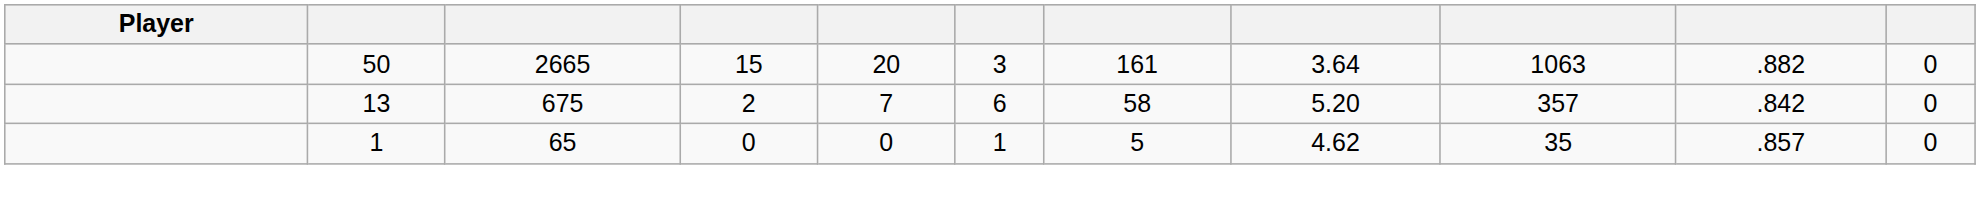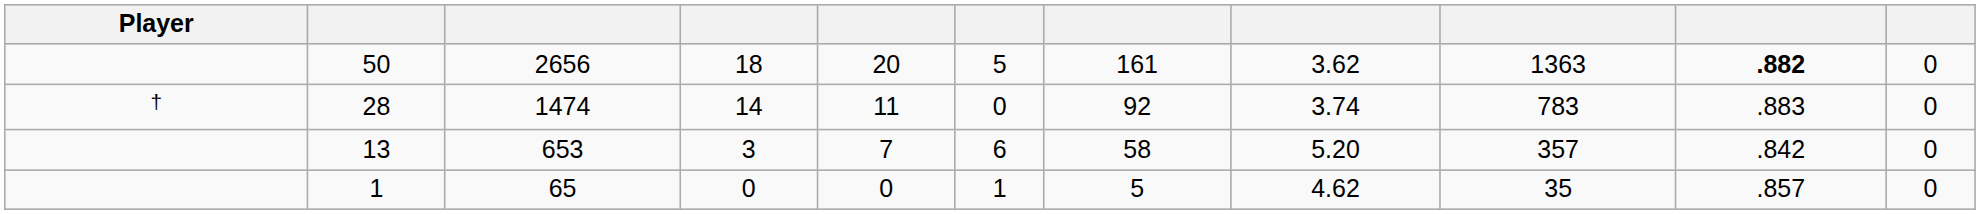 <table class="wikitable sortable" style="width:100%;">
 <tr style="text-align:center; background:#ddd;">
 <th>Player</th>
 <th></th>
 <th></th>
 <th></th>
 <th></th>
 <th></th>
 <th></th>
 <th></th>
 <th></th>
 <th></th>
 <th></th>
 </tr>
 <tr align=center>
 <td></td>
 <td>50</td>
-<td>2665</td>
-<td>15</td>
+<td>2656</td>
+<td>18</td>
 <td>20</td>
-<td>3</td>
+<td>5</td>
 <td>161</td>
-<td>3.64</td>
-<td>1063</td>
-<td>.882</td>
+<td>3.62</td>
+<td>1363</td>
+<td><strong>.882</strong></td>
+<td>0</td>
+</tr>
+<tr align=center>
+<td><sup>†</sup></td>
+<td>28</td>
+<td>1474</td>
+<td>14</td>
+<td>11</td>
+<td>0</td>
+<td>92</td>
+<td>3.74</td>
+<td>783</td>
+<td>.883</td>
 <td>0</td>
 </tr>
 <tr align=center>
 <td></td>
 <td>13</td>
-<td>675</td>
-<td>2</td>
+<td>653</td>
+<td>3</td>
 <td>7</td>
 <td>6</td>
 <td>58</td>
 <td>5.20</td>
 <td>357</td>
 <td>.842</td>
 <td>0</td>
 </tr>
 <tr align=center>
 <td></td>
 <td>1</td>
 <td>65</td>
 <td>0</td>
 <td>0</td>
 <td>1</td>
 <td>5</td>
 <td>4.62</td>
 <td>35</td>
 <td>.857</td>
 <td>0</td>
 </tr>
 </table>
